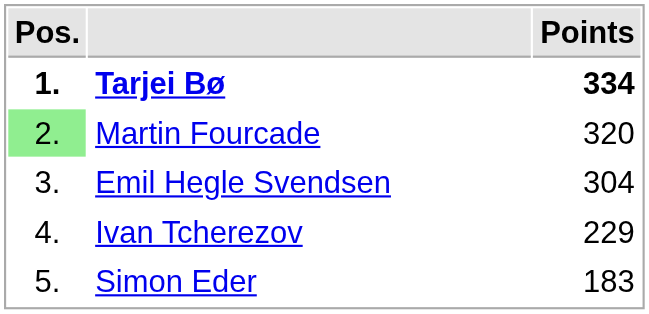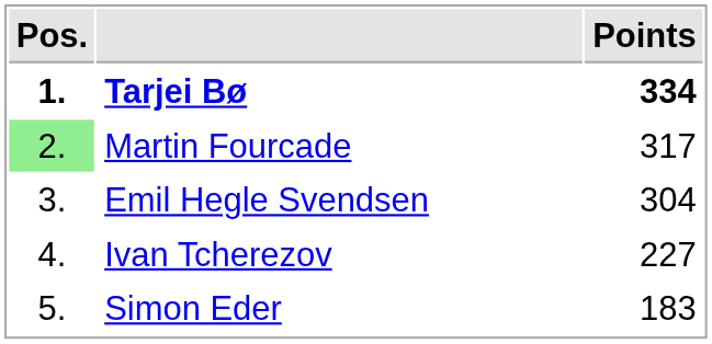 <table cellspacing="1" cellpadding="3" style="border:1px solid #AAAAAA;font-size:90%">
 <tr bgcolor="#E4E4E4">
 <th style="border-bottom:1px solid #AAAAAA" width=10>Pos.</th>
 <th style="border-bottom:1px solid #AAAAAA" width=200></th>
 <th style="border-bottom:1px solid #AAAAAA" width=20>Points</th>
 </tr>
 <tr>
 <td align="center"><strong>1.</strong></td>
 <td> <strong><a href='#'>Tarjei Bø</a></strong></td>
 <td align="right"><strong>334</strong></td>
 </tr>
 <tr>
 <td align="center" style="background: lightgreen;">2.</td>
 <td> <a href='#'>Martin Fourcade</a></td>
-<td align="right">320</td>
+<td align="right">317</td>
 </tr>
 <tr>
 <td align="center">3.</td>
 <td> <a href='#'>Emil Hegle Svendsen</a></td>
 <td align="right">304</td>
 </tr>
 <tr>
 <td align="center">4.</td>
 <td> <a href='#'>Ivan Tcherezov</a></td>
-<td align="right">229</td>
+<td align="right">227</td>
 </tr>
 <tr>
 <td align="center">5.</td>
 <td> <a href='#'>Simon Eder</a></td>
 <td align="right">183</td>
 </tr>
 </table>
